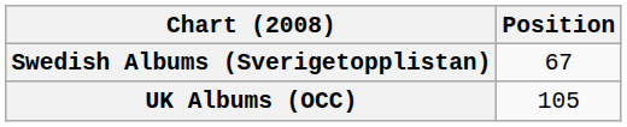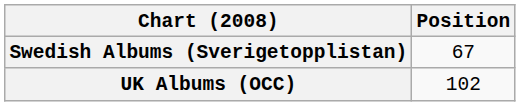 <table class="wikitable sortable plainrowheaders" style="text-align:center">
 <tr>
 <th scope="col">Chart (2008)</th>
 <th scope="col">Position</th>
 </tr>
 <tr>
 <th scope="row">Swedish Albums (Sverigetopplistan)</th>
 <td>67</td>
 </tr>
 <tr>
 <th scope="row">UK Albums (OCC)</th>
-<td>105</td>
+<td>102</td>
 </tr>
 </table>
